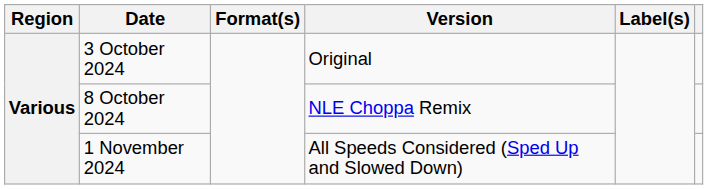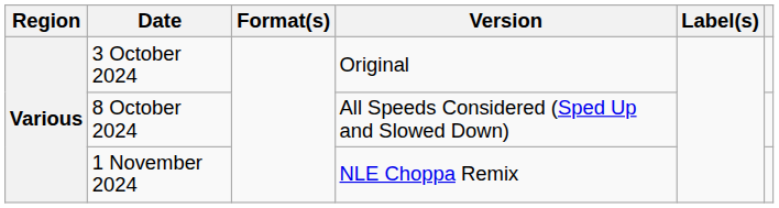 <table class="wikitable plainrowheaders">
 <tr>
 <th scope="col">Region</th>
 <th scope="col">Date</th>
 <th scope="col">Format(s)</th>
 <th scope="col">Version</th>
 <th scope="col">Label(s)</th>
 <th scope="col"></th>
 </tr>
 <tr>
 <th rowspan="3" scope="row">Various</th>
 <td>3 October 2024</td>
 <td rowspan="3"></td>
 <td>Original</td>
 <td rowspan="3"></td>
 <td style="text-align:center"></td>
 </tr>
 <tr>
 <td>8 October 2024</td>
-<td><a href='#'>NLE Choppa</a> Remix</td>
+<td>All Speeds Considered (<a href='#'>Sped Up</a> and Slowed Down)</td>
 <td style="text-align:center"></td>
 </tr>
 <tr>
 <td>1 November 2024</td>
-<td>All Speeds Considered (<a href='#'>Sped Up</a> and Slowed Down)</td>
+<td><a href='#'>NLE Choppa</a> Remix</td>
 <td style="text-align:center"></td>
 </tr>
 </table>
